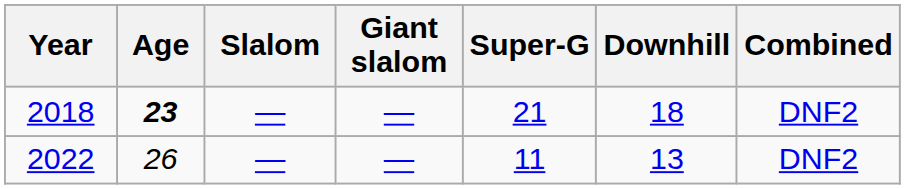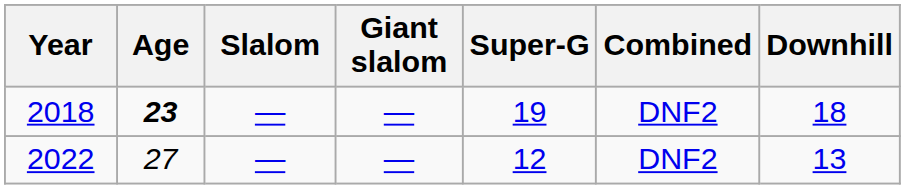 <table class=wikitable style="text-align:center">
 <tr>
 <th>  Year  </th>
 <th> Age </th>
 <th> Slalom </th>
 <th> Giant <br> slalom </th>
 <th>Super-G</th>
+<th>Combined</th>
 <th>Downhill</th>
-<th>Combined</th>
 </tr>
 <tr>
 <td><a href='#'>2018</a></td>
 <td><strong><em>23</em></strong></td>
 <td><a href='#'>—</a></td>
 <td><a href='#'>—</a></td>
-<td><a href='#'>21</a></td>
+<td><a href='#'>19</a></td>
+<td><a href='#'>DNF2</a></td>
 <td><a href='#'>18</a></td>
-<td><a href='#'>DNF2</a></td>
 </tr>
 <tr>
 <td><a href='#'>2022</a></td>
-<td><em>26</em></td>
+<td><em>27</em></td>
 <td><a href='#'>—</a></td>
 <td><a href='#'>—</a></td>
-<td><a href='#'>11</a></td>
+<td><a href='#'>12</a></td>
+<td><a href='#'>DNF2</a></td>
 <td><a href='#'>13</a></td>
-<td><a href='#'>DNF2</a></td>
 </tr>
 </table>
